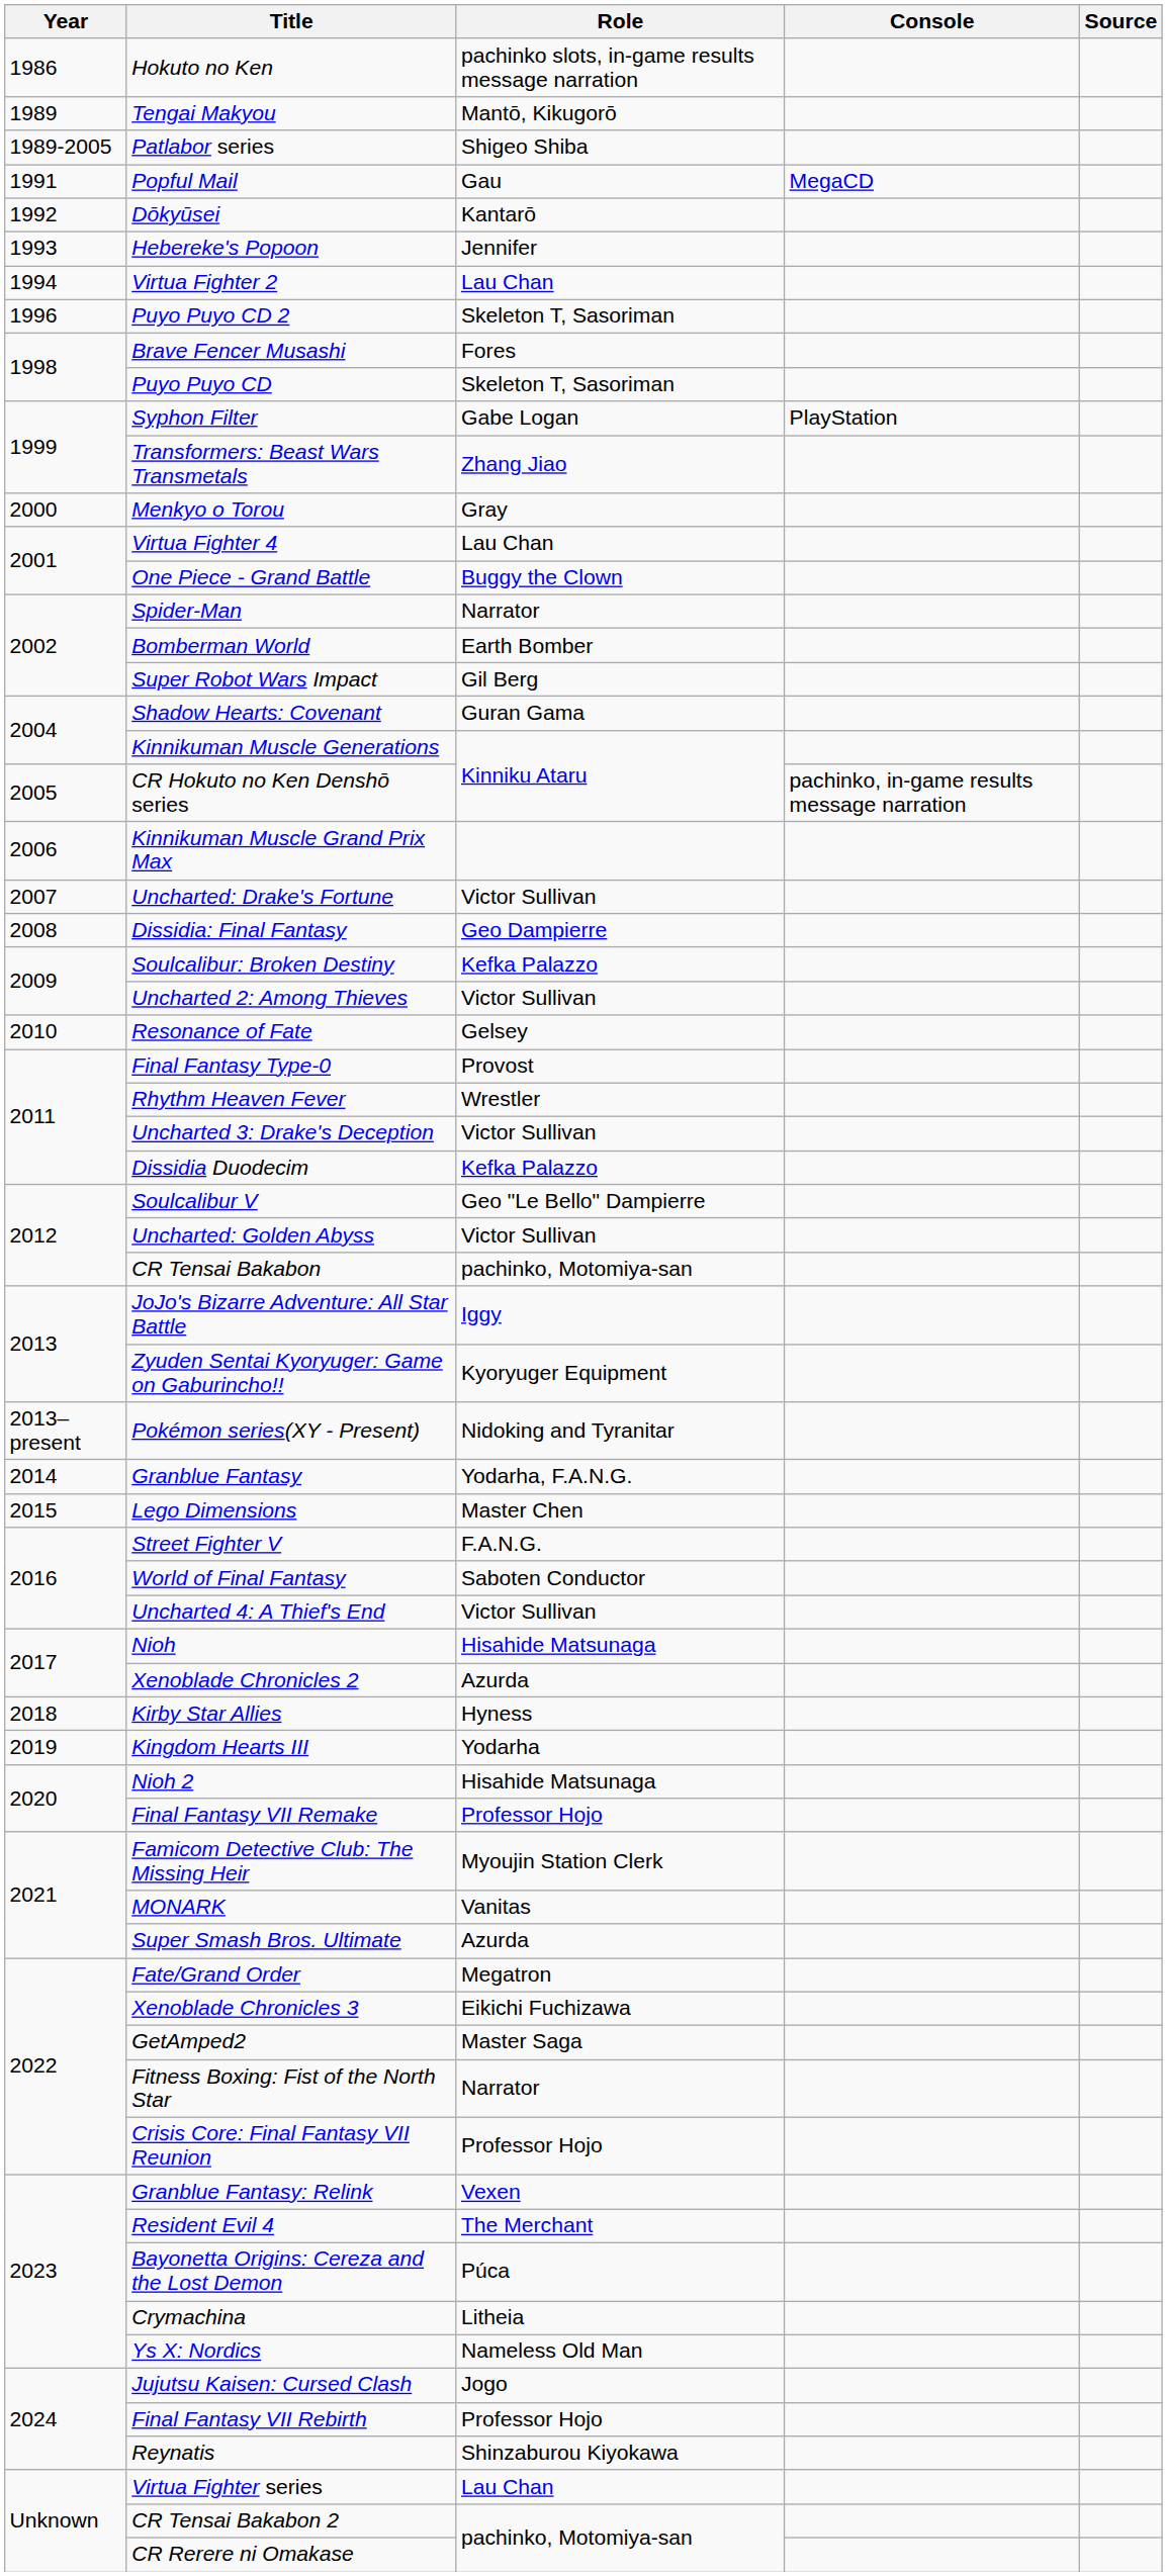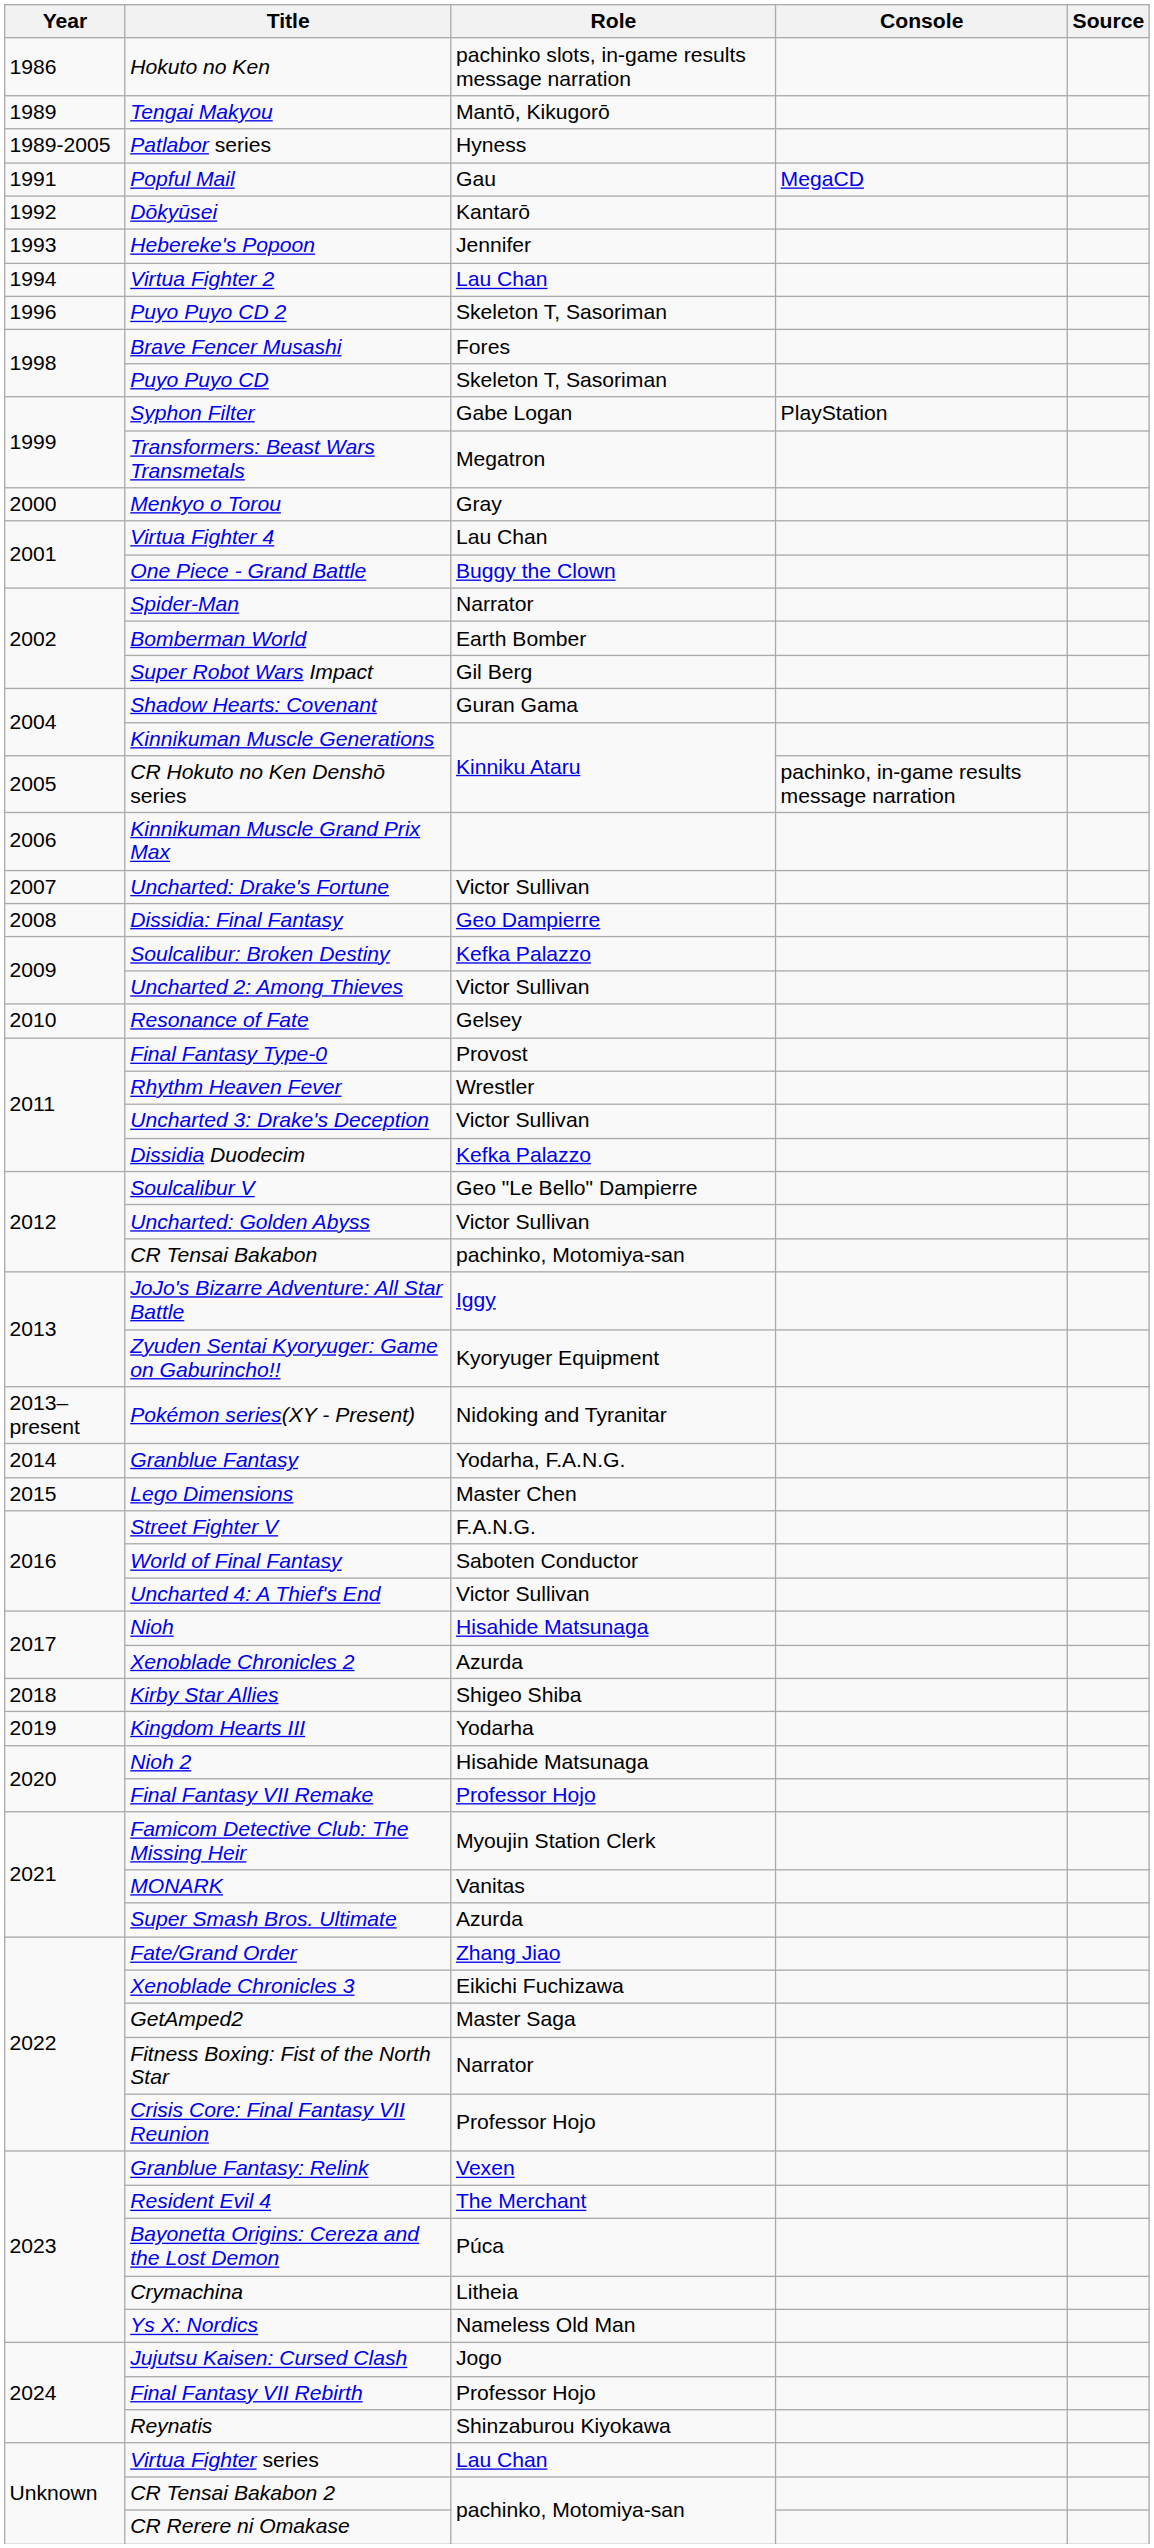 <table class="wikitable sortable">
 <tr>
 <th>Year</th>
 <th>Title</th>
 <th>Role</th>
 <th>Console</th>
 <th>Source</th>
 </tr>
 <tr>
 <td>1986</td>
 <td><em>Hokuto no Ken</em></td>
 <td>pachinko slots, in-game results message narration</td>
 <td></td>
 <td></td>
 </tr>
 <tr>
 <td>1989</td>
 <td><em><a href='#'>Tengai Makyou</a></em></td>
 <td>Mantō, Kikugorō</td>
 <td></td>
 <td></td>
 </tr>
 <tr>
 <td>1989-2005</td>
 <td><em><a href='#'>Patlabor</a></em> series</td>
-<td>Shigeo Shiba</td>
+<td>Hyness</td>
 <td></td>
 <td></td>
 </tr>
 <tr>
 <td>1991</td>
 <td><em><a href='#'>Popful Mail</a></em></td>
 <td>Gau</td>
 <td><a href='#'>MegaCD</a></td>
 <td></td>
 </tr>
 <tr>
 <td>1992</td>
 <td><em><a href='#'>Dōkyūsei</a></em></td>
 <td>Kantarō</td>
 <td></td>
 <td></td>
 </tr>
 <tr>
 <td>1993</td>
 <td><em><a href='#'>Hebereke's Popoon</a></em></td>
 <td>Jennifer</td>
 <td></td>
 <td></td>
 </tr>
 <tr>
 <td>1994</td>
 <td><em><a href='#'>Virtua Fighter 2</a></em></td>
 <td><a href='#'>Lau Chan</a></td>
 <td></td>
 <td></td>
 </tr>
 <tr>
 <td>1996</td>
 <td><em><a href='#'>Puyo Puyo CD 2</a></em></td>
 <td>Skeleton T, Sasoriman</td>
 <td></td>
 <td></td>
 </tr>
 <tr>
 <td rowspan="2">1998</td>
 <td><em><a href='#'>Brave Fencer Musashi</a></em></td>
 <td>Fores</td>
 <td></td>
 <td></td>
 </tr>
 <tr>
 <td><em><a href='#'>Puyo Puyo CD</a></em></td>
 <td>Skeleton T, Sasoriman</td>
 <td></td>
 <td></td>
 </tr>
 <tr>
 <td rowspan="2">1999</td>
 <td><em><a href='#'>Syphon Filter</a></em></td>
 <td>Gabe Logan</td>
 <td>PlayStation</td>
 <td></td>
 </tr>
 <tr>
 <td><em><a href='#'>Transformers: Beast Wars Transmetals</a></em></td>
-<td><a href='#'>Zhang Jiao</a></td>
+<td>Megatron</td>
 <td></td>
 <td></td>
 </tr>
 <tr>
 <td>2000</td>
 <td><em><a href='#'>Menkyo o Torou</a></em></td>
 <td>Gray</td>
 <td></td>
 <td></td>
 </tr>
 <tr>
 <td rowspan="2">2001</td>
 <td><em><a href='#'>Virtua Fighter 4</a></em></td>
 <td>Lau Chan</td>
 <td></td>
 <td></td>
 </tr>
 <tr>
 <td><em><a href='#'>One Piece - Grand Battle</a></em></td>
 <td><a href='#'>Buggy the Clown</a></td>
 <td></td>
 <td></td>
 </tr>
 <tr>
 <td rowspan="3">2002</td>
 <td><em><a href='#'>Spider-Man</a></em></td>
 <td>Narrator</td>
 <td></td>
 <td></td>
 </tr>
 <tr>
 <td><em><a href='#'>Bomberman World</a></em></td>
 <td>Earth Bomber</td>
 <td></td>
 <td></td>
 </tr>
 <tr>
 <td><em><a href='#'>Super Robot Wars</a> Impact</em></td>
 <td>Gil Berg</td>
 <td></td>
 <td></td>
 </tr>
 <tr>
 <td rowspan="2">2004</td>
 <td><em><a href='#'>Shadow Hearts: Covenant</a></em></td>
 <td>Guran Gama</td>
 <td></td>
 <td></td>
 </tr>
 <tr>
 <td><em><a href='#'>Kinnikuman Muscle Generations</a></em></td>
 <td rowspan="2"><a href='#'>Kinniku Ataru</a></td>
 <td></td>
 <td></td>
 </tr>
 <tr>
 <td>2005</td>
 <td><em>CR Hokuto no Ken Denshō</em> series</td>
 <td>pachinko, in-game results message narration</td>
 <td></td>
 </tr>
 <tr>
 <td>2006</td>
 <td><em><a href='#'>Kinnikuman Muscle Grand Prix Max</a></em></td>
 <td></td>
 <td></td>
 <td></td>
 </tr>
 <tr>
 <td>2007</td>
 <td><em><a href='#'>Uncharted: Drake's Fortune</a></em></td>
 <td>Victor Sullivan</td>
 <td></td>
 <td></td>
 </tr>
 <tr>
 <td>2008</td>
 <td><em><a href='#'>Dissidia: Final Fantasy</a></em></td>
 <td><a href='#'>Geo Dampierre</a></td>
 <td></td>
 <td></td>
 </tr>
 <tr>
 <td rowspan="2">2009</td>
 <td><em><a href='#'>Soulcalibur: Broken Destiny</a></em></td>
 <td><a href='#'>Kefka Palazzo</a></td>
 <td></td>
 <td></td>
 </tr>
 <tr>
 <td><em><a href='#'>Uncharted 2: Among Thieves</a></em></td>
 <td>Victor Sullivan</td>
 <td></td>
 <td></td>
 </tr>
 <tr>
 <td>2010</td>
 <td><em><a href='#'>Resonance of Fate</a></em></td>
 <td>Gelsey</td>
 <td></td>
 <td></td>
 </tr>
 <tr>
 <td rowspan="4">2011</td>
 <td><em><a href='#'>Final Fantasy Type-0</a></em></td>
 <td>Provost</td>
 <td></td>
 <td></td>
 </tr>
 <tr>
 <td><em><a href='#'>Rhythm Heaven Fever</a></em></td>
 <td>Wrestler</td>
 <td></td>
 <td></td>
 </tr>
 <tr>
 <td><em><a href='#'>Uncharted 3: Drake's Deception</a></em></td>
 <td>Victor Sullivan</td>
 <td></td>
 <td></td>
 </tr>
 <tr>
 <td><em><a href='#'>Dissidia</a> Duodecim</em></td>
 <td><a href='#'>Kefka Palazzo</a></td>
 <td></td>
 <td></td>
 </tr>
 <tr>
 <td rowspan="3">2012</td>
 <td><em><a href='#'>Soulcalibur V</a></em></td>
 <td>Geo "Le Bello" Dampierre</td>
 <td></td>
 <td></td>
 </tr>
 <tr>
 <td><em><a href='#'>Uncharted: Golden Abyss</a></em></td>
 <td>Victor Sullivan</td>
 <td></td>
 <td></td>
 </tr>
 <tr>
 <td><em>CR Tensai Bakabon</em></td>
 <td>pachinko, Motomiya-san</td>
 <td></td>
 <td></td>
 </tr>
 <tr>
 <td rowspan="2">2013</td>
 <td><em><a href='#'>JoJo's Bizarre Adventure: All Star Battle</a></em></td>
 <td><a href='#'>Iggy</a></td>
 <td></td>
 <td></td>
 </tr>
 <tr>
 <td><em><a href='#'>Zyuden Sentai Kyoryuger: Game on Gaburincho!!</a></em></td>
 <td>Kyoryuger Equipment</td>
 <td></td>
 <td></td>
 </tr>
 <tr>
 <td>2013–present</td>
 <td><em><a href='#'>Pokémon series</a>(XY - Present)</em></td>
 <td>Nidoking and Tyranitar</td>
 <td></td>
 <td></td>
 </tr>
 <tr>
 <td>2014</td>
 <td><em><a href='#'>Granblue Fantasy</a></em></td>
 <td>Yodarha, F.A.N.G.</td>
 <td></td>
 <td></td>
 </tr>
 <tr>
 <td>2015</td>
 <td><em><a href='#'>Lego Dimensions</a></em></td>
 <td>Master Chen</td>
 <td></td>
 <td></td>
 </tr>
 <tr>
 <td rowspan="3">2016</td>
 <td><em><a href='#'>Street Fighter V</a></em></td>
 <td>F.A.N.G.</td>
 <td></td>
 <td></td>
 </tr>
 <tr>
 <td><em><a href='#'>World of Final Fantasy</a></em></td>
 <td>Saboten Conductor</td>
 <td></td>
 <td></td>
 </tr>
 <tr>
 <td><em><a href='#'>Uncharted 4: A Thief's End</a></em></td>
 <td>Victor Sullivan</td>
 <td></td>
 <td></td>
 </tr>
 <tr>
 <td rowspan="2">2017</td>
 <td><em><a href='#'>Nioh</a></em></td>
 <td><a href='#'>Hisahide Matsunaga</a></td>
 <td></td>
 <td></td>
 </tr>
 <tr>
 <td><em><a href='#'>Xenoblade Chronicles 2</a></em></td>
 <td>Azurda</td>
 <td></td>
 <td></td>
 </tr>
 <tr>
 <td>2018</td>
 <td><em><a href='#'>Kirby Star Allies</a></em></td>
-<td>Hyness</td>
+<td>Shigeo Shiba</td>
 <td></td>
 <td></td>
 </tr>
 <tr>
 <td>2019</td>
 <td><em><a href='#'>Kingdom Hearts III</a></em></td>
 <td>Yodarha</td>
 <td></td>
 <td></td>
 </tr>
 <tr>
 <td rowspan="2">2020</td>
 <td><em><a href='#'>Nioh 2</a></em></td>
 <td>Hisahide Matsunaga</td>
 <td></td>
 <td></td>
 </tr>
 <tr>
 <td><em><a href='#'>Final Fantasy VII Remake</a></em></td>
 <td><a href='#'>Professor Hojo</a></td>
 <td></td>
 <td></td>
 </tr>
 <tr>
 <td rowspan="3">2021</td>
 <td><em> <a href='#'>Famicom Detective Club: The Missing Heir</a></em></td>
 <td>Myoujin Station Clerk</td>
 <td></td>
 <td></td>
 </tr>
 <tr>
 <td><em><a href='#'>MONARK</a></em></td>
 <td>Vanitas</td>
 <td></td>
 <td></td>
 </tr>
 <tr>
 <td><em><a href='#'>Super Smash Bros. Ultimate</a></em></td>
 <td>Azurda</td>
 <td></td>
 <td></td>
 </tr>
 <tr>
 <td rowspan="5">2022</td>
 <td><em><a href='#'>Fate/Grand Order</a></em></td>
-<td>Megatron</td>
+<td><a href='#'>Zhang Jiao</a></td>
 <td></td>
 <td></td>
 </tr>
 <tr>
 <td><em><a href='#'>Xenoblade Chronicles 3</a></em></td>
 <td>Eikichi Fuchizawa</td>
 <td></td>
 <td></td>
 </tr>
 <tr>
 <td><em>GetAmped2</em></td>
 <td>Master Saga</td>
 <td></td>
 <td></td>
 </tr>
 <tr>
 <td><em>Fitness Boxing: Fist of the North Star</em></td>
 <td>Narrator</td>
 <td></td>
 <td></td>
 </tr>
 <tr>
 <td><em><a href='#'>Crisis Core: Final Fantasy VII Reunion</a></em></td>
 <td>Professor Hojo</td>
 <td></td>
 <td></td>
 </tr>
 <tr>
 <td rowspan="5">2023</td>
 <td><em><a href='#'>Granblue Fantasy: Relink</a></em></td>
 <td><a href='#'>Vexen</a></td>
 <td></td>
 <td></td>
 </tr>
 <tr>
 <td><em><a href='#'>Resident Evil 4</a></em></td>
 <td><a href='#'>The Merchant</a></td>
 <td></td>
 <td></td>
 </tr>
 <tr>
 <td><em><a href='#'>Bayonetta Origins: Cereza and the Lost Demon</a></em></td>
 <td>Púca</td>
 <td></td>
 <td></td>
 </tr>
 <tr>
 <td><em>Crymachina</em></td>
 <td>Litheia</td>
 <td></td>
 <td></td>
 </tr>
 <tr>
 <td><em><a href='#'>Ys X: Nordics</a></em></td>
 <td>Nameless Old Man</td>
 <td></td>
 <td></td>
 </tr>
 <tr>
 <td rowspan="3">2024</td>
 <td><em><a href='#'>Jujutsu Kaisen: Cursed Clash</a></em></td>
 <td>Jogo</td>
 <td></td>
 <td></td>
 </tr>
 <tr>
 <td><em><a href='#'>Final Fantasy VII Rebirth</a></em></td>
 <td>Professor Hojo</td>
 <td></td>
 <td></td>
 </tr>
 <tr>
 <td><em>Reynatis</em></td>
 <td>Shinzaburou Kiyokawa</td>
 <td></td>
 <td></td>
 </tr>
 <tr>
 <td rowspan="3">Unknown</td>
 <td><em><a href='#'>Virtua Fighter</a></em> series</td>
 <td><a href='#'>Lau Chan</a></td>
 <td></td>
 <td></td>
 </tr>
 <tr>
 <td><em>CR Tensai Bakabon 2</em></td>
 <td rowspan="2">pachinko, Motomiya-san</td>
 <td></td>
 <td></td>
 </tr>
 <tr>
 <td><em>CR Rerere ni Omakase</em></td>
 <td></td>
 <td></td>
 </tr>
 </table>
